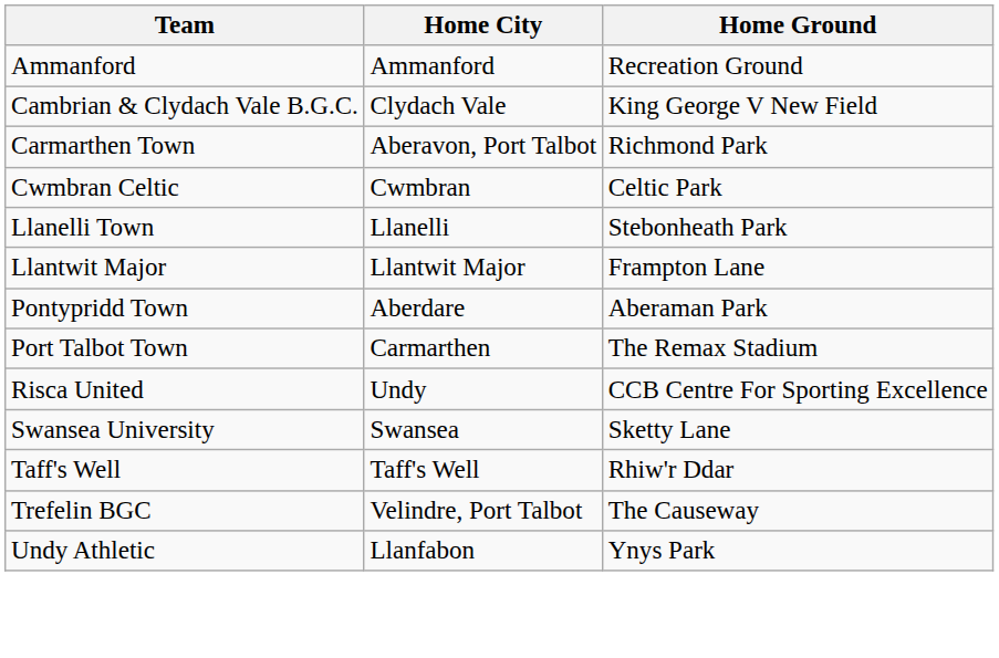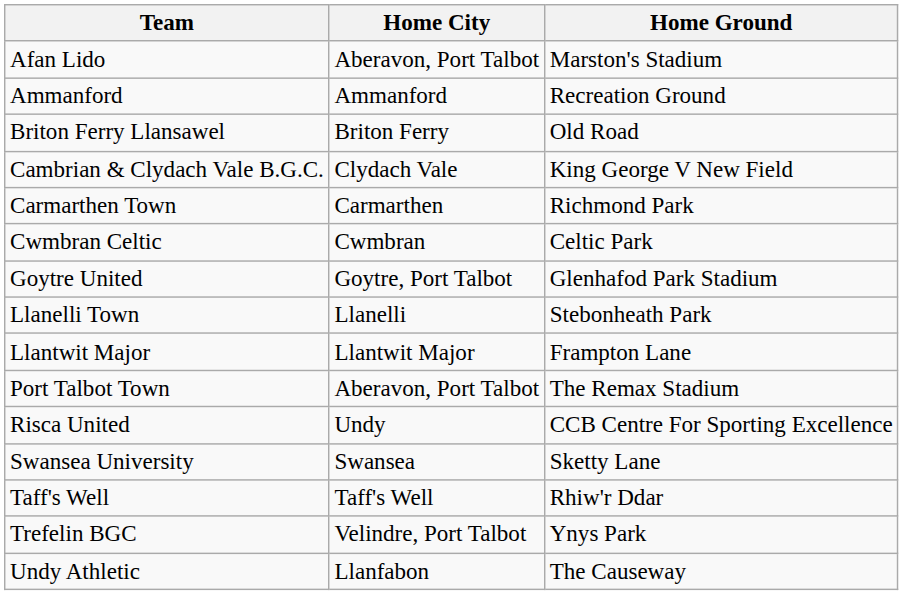 <table class="wikitable sortable">
 <tr>
 <th>Team</th>
 <th>Home City</th>
 <th>Home Ground</th>
 </tr>
 <tr>
+<td>Afan Lido</td>
+<td>Aberavon, Port Talbot</td>
+<td>Marston's Stadium</td>
+</tr>
+<tr>
 <td>Ammanford</td>
 <td>Ammanford</td>
 <td>Recreation Ground</td>
+</tr>
+<tr>
+<td>Briton Ferry Llansawel</td>
+<td>Briton Ferry</td>
+<td>Old Road</td>
 </tr>
 <tr>
 <td>Cambrian & Clydach Vale B.G.C.</td>
 <td>Clydach Vale</td>
 <td>King George V New Field</td>
 </tr>
 <tr>
 <td>Carmarthen Town</td>
-<td>Aberavon, Port Talbot</td>
+<td>Carmarthen</td>
 <td>Richmond Park</td>
 </tr>
 <tr>
 <td>Cwmbran Celtic</td>
 <td>Cwmbran</td>
 <td>Celtic Park</td>
+</tr>
+<tr>
+<td>Goytre United</td>
+<td>Goytre, Port Talbot</td>
+<td>Glenhafod Park Stadium</td>
 </tr>
 <tr>
 <td>Llanelli Town</td>
 <td>Llanelli</td>
 <td>Stebonheath Park</td>
 </tr>
 <tr>
 <td>Llantwit Major</td>
 <td>Llantwit Major</td>
 <td>Frampton Lane</td>
 </tr>
 <tr>
-<td>Pontypridd Town</td>
-<td>Aberdare</td>
-<td>Aberaman Park</td>
-</tr>
-<tr>
 <td>Port Talbot Town</td>
-<td>Carmarthen</td>
+<td>Aberavon, Port Talbot</td>
 <td>The Remax Stadium</td>
 </tr>
 <tr>
 <td>Risca United</td>
 <td>Undy</td>
 <td>CCB Centre For Sporting Excellence</td>
 </tr>
 <tr>
 <td>Swansea University</td>
 <td>Swansea</td>
 <td>Sketty Lane</td>
 </tr>
 <tr>
 <td>Taff's Well</td>
 <td>Taff's Well</td>
 <td>Rhiw'r Ddar</td>
 </tr>
 <tr>
 <td>Trefelin BGC</td>
 <td>Velindre, Port Talbot</td>
-<td>The Causeway</td>
+<td>Ynys Park</td>
 </tr>
 <tr>
 <td>Undy Athletic</td>
 <td>Llanfabon</td>
-<td>Ynys Park</td>
+<td>The Causeway</td>
 </tr>
 </table>
